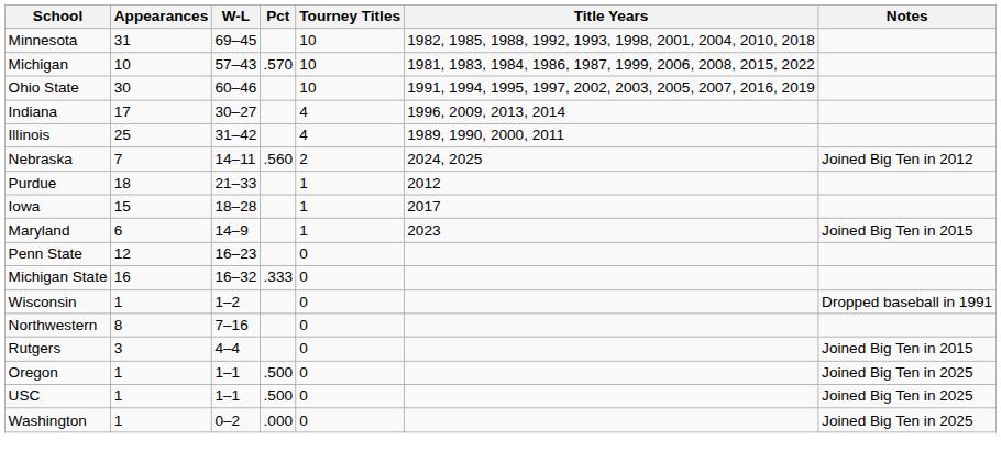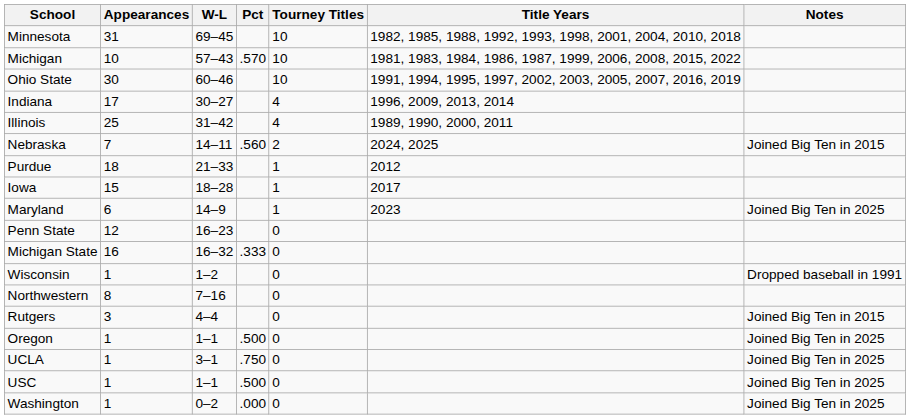 <table class="wikitable sortable">
 <tr>
 <th>School</th>
 <th>Appearances</th>
 <th>W-L</th>
 <th>Pct</th>
 <th>Tourney Titles</th>
 <th>Title Years</th>
 <th>Notes</th>
 </tr>
 <tr>
 <td>Minnesota</td>
 <td>31</td>
 <td>69–45</td>
 <td></td>
 <td>10</td>
 <td>1982, 1985, 1988, 1992, 1993, 1998, 2001, 2004, 2010, 2018</td>
 <td></td>
 </tr>
 <tr>
 <td>Michigan</td>
 <td>10</td>
 <td>57–43</td>
 <td>.570</td>
 <td>10</td>
 <td>1981, 1983, 1984, 1986, 1987, 1999, 2006, 2008, 2015, 2022</td>
 <td></td>
 </tr>
 <tr>
 <td>Ohio State</td>
 <td>30</td>
 <td>60–46</td>
 <td></td>
 <td>10</td>
 <td>1991, 1994, 1995, 1997, 2002, 2003, 2005, 2007, 2016, 2019</td>
 <td></td>
 </tr>
 <tr>
 <td>Indiana</td>
 <td>17</td>
 <td>30–27</td>
 <td></td>
 <td>4</td>
 <td>1996, 2009, 2013, 2014</td>
 <td></td>
 </tr>
 <tr>
 <td>Illinois</td>
 <td>25</td>
 <td>31–42</td>
 <td></td>
 <td>4</td>
 <td>1989, 1990, 2000, 2011</td>
 <td></td>
 </tr>
 <tr>
 <td>Nebraska</td>
 <td>7</td>
 <td>14–11</td>
 <td>.560</td>
 <td>2</td>
 <td>2024, 2025</td>
-<td>Joined Big Ten in 2012</td>
+<td>Joined Big Ten in 2015</td>
 </tr>
 <tr>
 <td>Purdue</td>
 <td>18</td>
 <td>21–33</td>
 <td></td>
 <td>1</td>
 <td>2012</td>
 <td></td>
 </tr>
 <tr>
 <td>Iowa</td>
 <td>15</td>
 <td>18–28</td>
 <td></td>
 <td>1</td>
 <td>2017</td>
 <td></td>
 </tr>
 <tr>
 <td>Maryland</td>
 <td>6</td>
 <td>14–9</td>
 <td></td>
 <td>1</td>
 <td>2023</td>
-<td>Joined Big Ten in 2015</td>
+<td>Joined Big Ten in 2025</td>
 </tr>
 <tr>
 <td>Penn State</td>
 <td>12</td>
 <td>16–23</td>
 <td></td>
 <td>0</td>
 <td></td>
 <td></td>
 </tr>
 <tr>
 <td>Michigan State</td>
 <td>16</td>
 <td>16–32</td>
 <td>.333</td>
 <td>0</td>
 <td></td>
 <td></td>
 </tr>
 <tr>
 <td>Wisconsin</td>
 <td>1</td>
 <td>1–2</td>
 <td></td>
 <td>0</td>
 <td></td>
 <td>Dropped baseball in 1991</td>
 </tr>
 <tr>
 <td>Northwestern</td>
 <td>8</td>
 <td>7–16</td>
 <td></td>
 <td>0</td>
 <td></td>
 <td></td>
 </tr>
 <tr>
 <td>Rutgers</td>
 <td>3</td>
 <td>4–4</td>
 <td></td>
 <td>0</td>
 <td></td>
 <td>Joined Big Ten in 2015</td>
 </tr>
 <tr>
 <td>Oregon</td>
 <td>1</td>
 <td>1–1</td>
 <td>.500</td>
 <td>0</td>
 <td></td>
 <td>Joined Big Ten in 2025</td>
 </tr>
 <tr>
+<td>UCLA</td>
+<td>1</td>
+<td>3–1</td>
+<td>.750</td>
+<td>0</td>
+<td></td>
+<td>Joined Big Ten in 2025</td>
+</tr>
+<tr>
 <td>USC</td>
 <td>1</td>
 <td>1–1</td>
 <td>.500</td>
 <td>0</td>
 <td></td>
 <td>Joined Big Ten in 2025</td>
 </tr>
 <tr>
 <td>Washington</td>
 <td>1</td>
 <td>0–2</td>
 <td>.000</td>
 <td>0</td>
 <td></td>
 <td>Joined Big Ten in 2025</td>
 </tr>
 </table>
